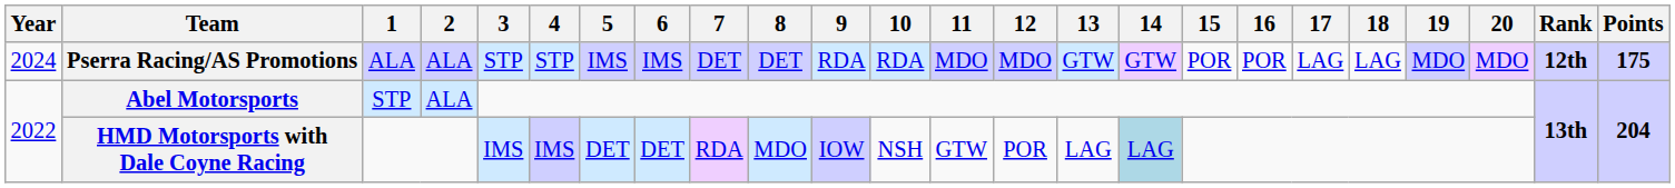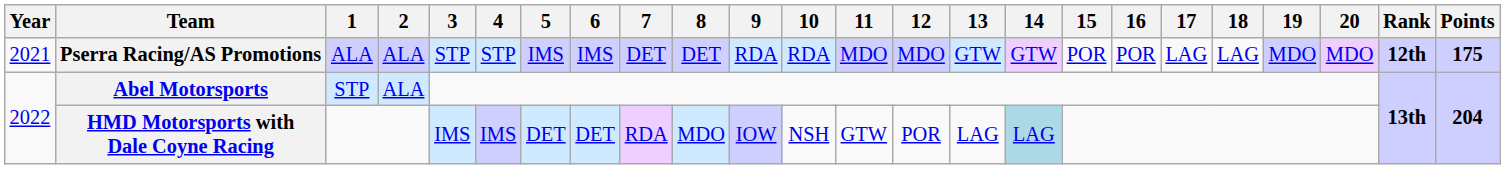 <table class="wikitable" style="text-align:center; font-size:85%">
 <tr>
 <th>Year</th>
 <th>Team</th>
 <th>1</th>
 <th>2</th>
 <th>3</th>
 <th>4</th>
 <th>5</th>
 <th>6</th>
 <th>7</th>
 <th>8</th>
 <th>9</th>
 <th>10</th>
 <th>11</th>
 <th>12</th>
 <th>13</th>
 <th>14</th>
 <th>15</th>
 <th>16</th>
 <th>17</th>
 <th>18</th>
 <th>19</th>
 <th>20</th>
 <th>Rank</th>
 <th>Points</th>
 </tr>
 <tr>
-<td><a href='#'>2024</a></td>
+<td><a href='#'>2021</a></td>
 <th nowrap>Pserra Racing/AS Promotions</th>
 <td style="background:#CFCFFF;"><a href='#'>ALA</a><br></td>
 <td style="background:#CFCFFF;"><a href='#'>ALA</a><br></td>
 <td style="background:#CFEAFF;"><a href='#'>STP</a><br></td>
 <td style="background:#CFEAFF;"><a href='#'>STP</a><br></td>
 <td style="background:#CFCFFF;"><a href='#'>IMS</a><br></td>
 <td style="background:#CFCFFF;"><a href='#'>IMS</a><br></td>
 <td style="background:#CFCFFF;"><a href='#'>DET</a><br></td>
 <td style="background:#CFCFFF;"><a href='#'>DET</a><br></td>
 <td style="background:#CFEAFF;"><a href='#'>RDA</a><br></td>
 <td style="background:#CFEAFF;"><a href='#'>RDA</a><br></td>
 <td style="background:#CFCFFF;"><a href='#'>MDO</a><br></td>
 <td style="background:#CFCFFF;"><a href='#'>MDO</a><br></td>
 <td style="background:#CFEAFF;"><a href='#'>GTW</a><br></td>
 <td style="background:#EFCFFF;"><a href='#'>GTW</a><br></td>
 <td style="background:#;"><a href='#'>POR</a><br></td>
 <td style="background:#;"><a href='#'>POR</a><br></td>
 <td style="background:#;"><a href='#'>LAG</a><br></td>
 <td style="background:#;"><a href='#'>LAG</a><br></td>
 <td style="background:#CFCFFF;"><a href='#'>MDO</a><br></td>
 <td style="background:#EFCFFF;"><a href='#'>MDO</a><br></td>
 <th style="background:#CFCFFF;">12th</th>
 <th style="background:#CFCFFF;">175</th>
 </tr>
 <tr>
 <td rowspan=2><a href='#'>2022</a></td>
 <th nowrap><a href='#'>Abel Motorsports</a></th>
 <td style="background:#CFEAFF;"><a href='#'>STP</a><br></td>
 <td style="background:#CFEAFF;"><a href='#'>ALA</a><br></td>
 <td colspan=18></td>
 <th rowspan=2 style="background:#CFCFFF;">13th</th>
 <th rowspan=2 style="background:#CFCFFF;">204</th>
 </tr>
 <tr>
 <th nowrap><a href='#'>HMD Motorsports</a> with<br><a href='#'>Dale Coyne Racing</a></th>
 <td colspan=2></td>
 <td style="background:#CFEAFF;"><a href='#'>IMS</a><br></td>
 <td style="background:#CFCFFF;"><a href='#'>IMS</a><br></td>
 <td style="background:#CFEAFF;"><a href='#'>DET</a><br></td>
 <td style="background:#CFEAFF;"><a href='#'>DET</a><br></td>
 <td style="background:#EFCFFF;"><a href='#'>RDA</a><br></td>
 <td style="background:#CFEAFF;"><a href='#'>MDO</a><br></td>
 <td style="background:#CFCFFF;"><a href='#'>IOW</a><br></td>
 <td><a href='#'>NSH</a><br></td>
 <td><a href='#'>GTW</a><br></td>
 <td><a href='#'>POR</a><br></td>
 <td><a href='#'>LAG</a><br></td>
 <td style="background: lightblue;"><a href='#'>LAG</a><br></td>
 <td colspan=6></td>
 </tr>
 </table>
